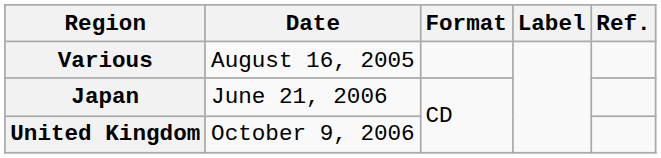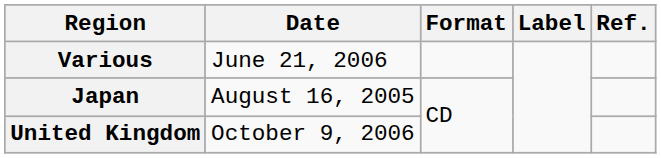 <table class="wikitable plainrowheaders">
 <tr>
 <th scope="col">Region</th>
 <th scope="col">Date</th>
 <th scope="col">Format</th>
 <th scope="col">Label</th>
 <th scope="col">Ref.</th>
 </tr>
 <tr>
 <th scope="row">Various</th>
-<td>August 16, 2005</td>
+<td>June 21, 2006</td>
 <td></td>
 <td rowspan="3"></td>
 <td style="text-align:center;"></td>
 </tr>
 <tr>
 <th scope="row">Japan</th>
-<td>June 21, 2006</td>
+<td>August 16, 2005</td>
 <td rowspan="2">CD</td>
 <td style="text-align:center;"></td>
 </tr>
 <tr>
 <th scope="row">United Kingdom</th>
 <td>October 9, 2006</td>
 <td style="text-align:center;"></td>
 </tr>
 </table>
